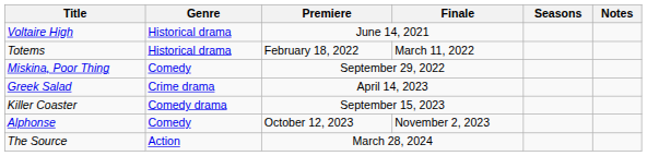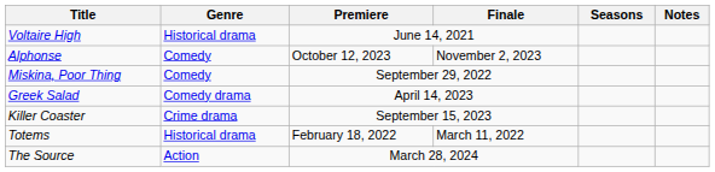 <table class="wikitable sortable" style="width:100%;">
 <tr>
 <th>Title</th>
 <th>Genre</th>
 <th>Premiere</th>
 <th>Finale</th>
 <th>Seasons</th>
 <th>Notes</th>
 </tr>
 <tr>
 <td><em><a href='#'>Voltaire High</a></em></td>
 <td><a href='#'>Historical drama</a></td>
 <td colspan="2" style="text-align:center">June 14, 2021</td>
 <td></td>
 <td></td>
 </tr>
 <tr>
-<td><em>Totems</em></td>
-<td><a href='#'>Historical drama</a></td>
-<td>February 18, 2022</td>
-<td>March 11, 2022</td>
+<td><em><a href='#'>Alphonse</a></em></td>
+<td><a href='#'>Comedy</a></td>
+<td>October 12, 2023</td>
+<td>November 2, 2023</td>
 <td></td>
 <td></td>
 </tr>
 <tr>
 <td><em><a href='#'>Miskina, Poor Thing</a></em></td>
 <td><a href='#'>Comedy</a></td>
 <td colspan="2" style="text-align:center">September 29, 2022</td>
 <td></td>
 <td></td>
 </tr>
 <tr>
 <td><em><a href='#'>Greek Salad</a></em></td>
-<td><a href='#'>Crime drama</a></td>
+<td><a href='#'>Comedy drama</a></td>
 <td colspan="2" style="text-align:center">April 14, 2023</td>
 <td></td>
 <td></td>
 </tr>
 <tr>
 <td><em>Killer Coaster</em></td>
-<td><a href='#'>Comedy drama</a></td>
+<td><a href='#'>Crime drama</a></td>
 <td colspan="2" style="text-align:center">September 15, 2023</td>
 <td></td>
 <td></td>
 </tr>
 <tr>
-<td><em><a href='#'>Alphonse</a></em></td>
-<td><a href='#'>Comedy</a></td>
-<td>October 12, 2023</td>
-<td>November 2, 2023</td>
+<td><em>Totems</em></td>
+<td><a href='#'>Historical drama</a></td>
+<td>February 18, 2022</td>
+<td>March 11, 2022</td>
 <td></td>
 <td></td>
 </tr>
 <tr>
 <td><em>The Source</em></td>
 <td><a href='#'>Action</a></td>
 <td colspan="2" style="text-align:center">March 28, 2024</td>
 <td></td>
 <td></td>
 </tr>
 </table>
